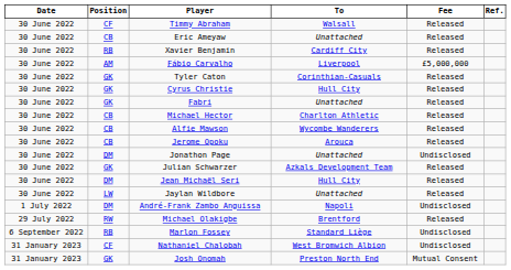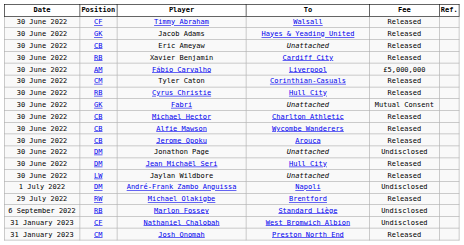 <table class="wikitable" style="text-align:center; font-size:90%; ">
 <tr>
 <th style="background:#ffffff;color:#000000;border:1px solid black; width:120px;">Date</th>
 <th style="background:#ffffff;color:#000000;border:1px solid black; width:50px;">Position</th>
 <th style="background:#ffffff;color:#000000;border:1px solid black; width:210px;">Player</th>
 <th style="background:#ffffff;color:#000000;border:1px solid black; width:200px;">To</th>
 <th style="background:#ffffff;color:#000000;border:1px solid black; width:110px;">Fee</th>
 <th style="background:#ffffff;color:#000000;border:1px solid black; width:25px;">Ref.</th>
 </tr>
 <tr>
 <td>30 June 2022</td>
 <td><a href='#'>CF</a></td>
 <td {flagicon> <a href='#'>Timmy Abraham</a></td>
 <td> <a href='#'>Walsall</a></td>
+<td>Released</td>
+<td></td>
+</tr>
+<tr>
+<td>30 June 2022</td>
+<td><a href='#'>GK</a></td>
+<td> Jacob Adams</td>
+<td> <a href='#'>Hayes & Yeading United</a></td>
 <td>Released</td>
 <td></td>
 </tr>
 <tr>
 <td>30 June 2022</td>
 <td><a href='#'>CB</a></td>
 <td> Eric Ameyaw</td>
 <td><em>Unattached</em></td>
 <td>Released</td>
 <td></td>
 </tr>
 <tr>
 <td>30 June 2022</td>
 <td><a href='#'>RB</a></td>
 <td> Xavier Benjamin</td>
 <td> <a href='#'>Cardiff City</a></td>
 <td>Released</td>
 <td></td>
 </tr>
 <tr>
 <td>30 June 2022</td>
 <td><a href='#'>AM</a></td>
 <td> <a href='#'>Fábio Carvalho</a></td>
 <td> <a href='#'>Liverpool</a></td>
 <td>£5,000,000</td>
 <td></td>
 </tr>
 <tr>
 <td>30 June 2022</td>
-<td><a href='#'>GK</a></td>
+<td><a href='#'>CM</a></td>
 <td> Tyler Caton</td>
 <td> <a href='#'>Corinthian-Casuals</a></td>
 <td>Released</td>
 <td></td>
 </tr>
 <tr>
 <td>30 June 2022</td>
-<td><a href='#'>GK</a></td>
+<td><a href='#'>RB</a></td>
 <td> <a href='#'>Cyrus Christie</a></td>
 <td> <a href='#'>Hull City</a></td>
 <td>Released</td>
 <td></td>
 </tr>
 <tr>
 <td>30 June 2022</td>
 <td><a href='#'>GK</a></td>
 <td> <a href='#'>Fabri</a></td>
 <td><em>Unattached</em></td>
-<td>Released</td>
+<td>Mutual Consent</td>
 <td></td>
 </tr>
 <tr>
 <td>30 June 2022</td>
 <td><a href='#'>CB</a></td>
 <td> <a href='#'>Michael Hector</a></td>
 <td> <a href='#'>Charlton Athletic</a></td>
 <td>Released</td>
 <td></td>
 </tr>
 <tr>
 <td>30 June 2022</td>
 <td><a href='#'>CB</a></td>
 <td> <a href='#'>Alfie Mawson</a></td>
 <td> <a href='#'>Wycombe Wanderers</a></td>
 <td>Released</td>
 <td></td>
 </tr>
 <tr>
 <td>30 June 2022</td>
 <td><a href='#'>CB</a></td>
 <td> <a href='#'>Jerome Opoku</a></td>
 <td> <a href='#'>Arouca</a></td>
 <td>Released</td>
 <td></td>
 </tr>
 <tr>
 <td>30 June 2022</td>
 <td><a href='#'>DM</a></td>
 <td> Jonathon Page</td>
 <td><em>Unattached</em></td>
 <td>Undisclosed</td>
-<td></td>
-</tr>
-<tr>
-<td>30 June 2022</td>
-<td><a href='#'>GK</a></td>
-<td> Julian Schwarzer</td>
-<td> <a href='#'>Azkals Development Team</a></td>
-<td>Released</td>
 <td></td>
 </tr>
 <tr>
 <td>30 June 2022</td>
 <td><a href='#'>DM</a></td>
 <td> <a href='#'>Jean Michaël Seri</a></td>
 <td> <a href='#'>Hull City</a></td>
 <td>Released</td>
 <td></td>
 </tr>
 <tr>
 <td>30 June 2022</td>
 <td><a href='#'>LW</a></td>
 <td> Jaylan Wildbore</td>
 <td><em>Unattached</em></td>
 <td>Released</td>
 <td></td>
 </tr>
 <tr>
 <td>1 July 2022</td>
 <td><a href='#'>DM</a></td>
 <td> <a href='#'>André-Frank Zambo Anguissa</a></td>
 <td> <a href='#'>Napoli</a></td>
 <td>Undisclosed</td>
 <td></td>
 </tr>
 <tr>
 <td>29 July 2022</td>
 <td><a href='#'>RW</a></td>
 <td> <a href='#'>Michael Olakigbe</a></td>
 <td> <a href='#'>Brentford</a></td>
 <td>Released</td>
 <td></td>
 </tr>
 <tr>
 <td>6 September 2022</td>
 <td><a href='#'>RB</a></td>
 <td> <a href='#'>Marlon Fossey</a></td>
 <td> <a href='#'>Standard Liège</a></td>
 <td>Undisclosed</td>
 <td></td>
 </tr>
 <tr>
 <td>31 January 2023</td>
 <td><a href='#'>CF</a></td>
 <td> <a href='#'>Nathaniel Chalobah</a></td>
 <td> <a href='#'>West Bromwich Albion</a></td>
 <td>Undisclosed</td>
 <td></td>
 </tr>
 <tr>
 <td>31 January 2023</td>
-<td><a href='#'>GK</a></td>
+<td><a href='#'>CM</a></td>
 <td> <a href='#'>Josh Onomah</a></td>
 <td> <a href='#'>Preston North End</a></td>
-<td>Mutual Consent</td>
+<td>Released</td>
 <td></td>
 </tr>
 </table>
